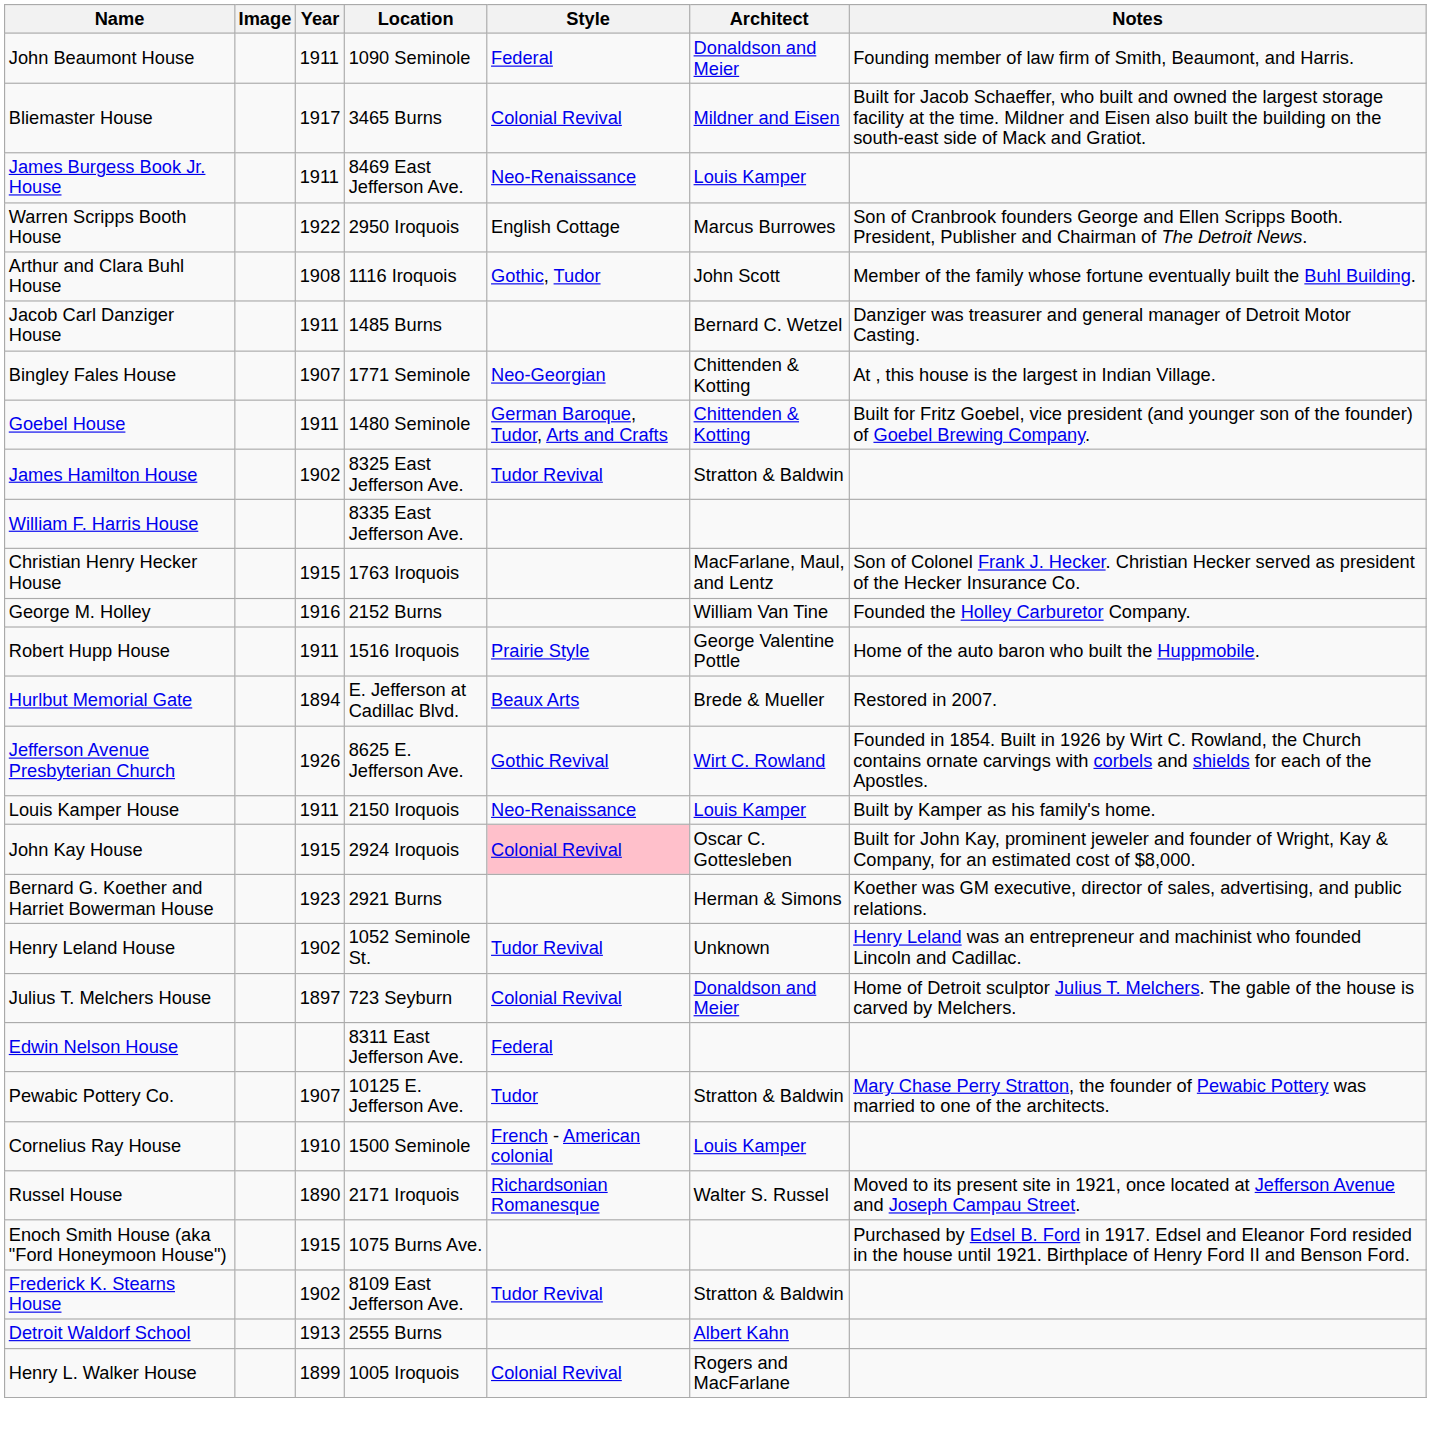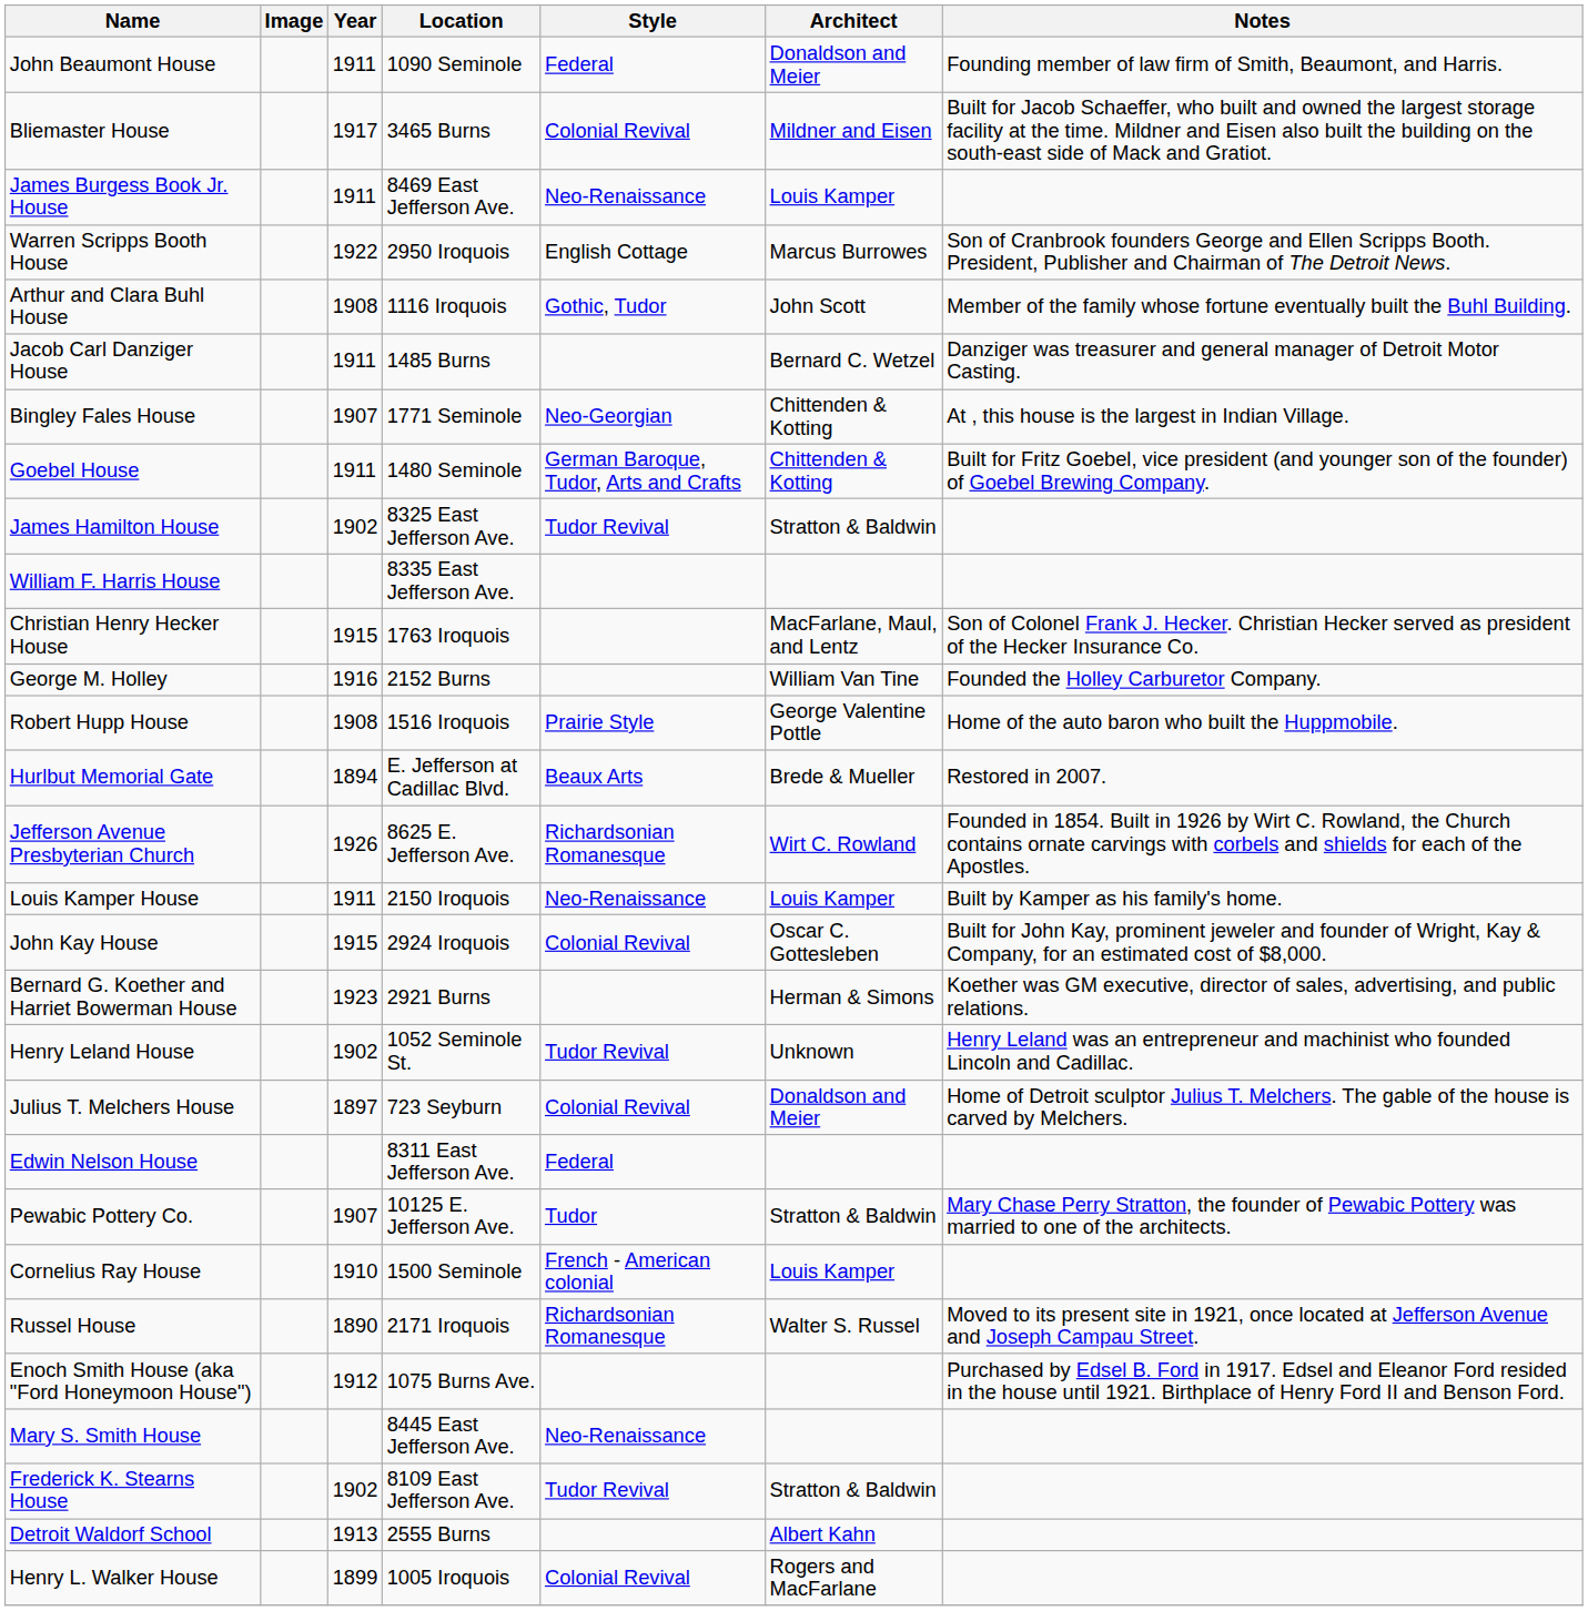 <table class="wikitable sortable">
 <tr>
 <th style="background:light gray; color:black">Name</th>
 <th class="unsortable" style="background:light gray; color:black">Image</th>
 <th style="background:light gray; color:black">Year</th>
 <th class="unsortable" style="background:light gray; color:black">Location</th>
 <th class="unsortable" style="background:light gray; color:black">Style</th>
 <th class="unsortable" style="background:light gray; color:black">Architect</th>
 <th class="unsortable" style="background:light gray; color:black">Notes</th>
 </tr>
 <tr>
 <td>John Beaumont House</td>
 <td></td>
 <td>1911</td>
 <td>1090 Seminole</td>
 <td><a href='#'>Federal</a></td>
 <td><a href='#'>Donaldson and Meier</a></td>
 <td>Founding member of law firm of Smith, Beaumont, and Harris.</td>
 </tr>
 <tr>
 <td>Bliemaster House</td>
 <td></td>
 <td>1917</td>
 <td>3465 Burns</td>
 <td><a href='#'>Colonial Revival</a></td>
 <td><a href='#'>Mildner and Eisen</a></td>
 <td>Built for Jacob Schaeffer, who built and owned the largest storage facility at the time. Mildner and Eisen also built the building on the south-east side of Mack and Gratiot.</td>
 </tr>
 <tr>
 <td><a href='#'>James Burgess Book Jr. House</a></td>
 <td></td>
 <td>1911</td>
 <td>8469 East Jefferson Ave.</td>
 <td><a href='#'>Neo-Renaissance</a></td>
 <td><a href='#'>Louis Kamper</a></td>
 <td></td>
 </tr>
 <tr>
 <td>Warren Scripps Booth House</td>
 <td></td>
 <td>1922</td>
 <td>2950 Iroquois</td>
 <td>English Cottage</td>
 <td>Marcus Burrowes</td>
 <td>Son of Cranbrook founders George and Ellen Scripps Booth.  President, Publisher and Chairman of <em>The Detroit News</em>.</td>
 </tr>
 <tr>
 <td>Arthur and Clara Buhl House</td>
 <td></td>
 <td>1908</td>
 <td>1116 Iroquois</td>
 <td><a href='#'>Gothic</a>, <a href='#'>Tudor</a></td>
 <td>John Scott</td>
 <td>Member of the family whose fortune eventually built the <a href='#'>Buhl Building</a>.</td>
 </tr>
 <tr>
 <td>Jacob Carl Danziger House</td>
 <td></td>
 <td>1911</td>
 <td>1485 Burns</td>
 <td></td>
 <td>Bernard C. Wetzel</td>
 <td>Danziger was treasurer and general manager of Detroit Motor Casting.</td>
 </tr>
 <tr>
 <td>Bingley Fales House</td>
 <td></td>
 <td>1907</td>
 <td>1771 Seminole</td>
 <td><a href='#'>Neo-Georgian</a></td>
 <td>Chittenden & Kotting</td>
 <td>At , this house is the largest in Indian Village.</td>
 </tr>
 <tr>
 <td><a href='#'>Goebel House</a></td>
 <td></td>
 <td>1911</td>
 <td>1480 Seminole</td>
 <td><a href='#'>German Baroque</a>, <a href='#'>Tudor</a>, <a href='#'>Arts and Crafts</a></td>
 <td><a href='#'>Chittenden & Kotting</a></td>
 <td>Built for Fritz Goebel, vice president (and younger son of the founder) of <a href='#'>Goebel Brewing Company</a>.</td>
 </tr>
 <tr>
 <td><a href='#'>James Hamilton House</a></td>
 <td></td>
 <td>1902</td>
 <td>8325 East Jefferson Ave.</td>
 <td><a href='#'>Tudor Revival</a></td>
 <td>Stratton & Baldwin</td>
 <td></td>
 </tr>
 <tr>
 <td><a href='#'>William F. Harris House</a></td>
 <td></td>
 <td></td>
 <td>8335 East Jefferson Ave.</td>
 <td></td>
 <td></td>
 <td></td>
 </tr>
 <tr>
 <td>Christian Henry Hecker House</td>
 <td></td>
 <td>1915</td>
 <td>1763 Iroquois</td>
 <td></td>
 <td>MacFarlane, Maul, and Lentz</td>
 <td>Son of Colonel <a href='#'>Frank J. Hecker</a>. Christian Hecker served as president of the Hecker Insurance Co.</td>
 </tr>
 <tr>
 <td>George M. Holley</td>
 <td></td>
 <td>1916</td>
 <td>2152 Burns</td>
 <td></td>
 <td>William Van Tine</td>
 <td>Founded the <a href='#'>Holley Carburetor</a> Company.</td>
 </tr>
 <tr>
 <td>Robert Hupp House</td>
 <td></td>
-<td>1911</td>
+<td>1908</td>
 <td>1516 Iroquois</td>
 <td><a href='#'>Prairie Style</a></td>
 <td>George Valentine Pottle</td>
 <td>Home of the auto baron who built the <a href='#'>Huppmobile</a>.</td>
 </tr>
 <tr>
 <td><a href='#'>Hurlbut Memorial Gate</a></td>
 <td></td>
 <td>1894</td>
 <td>E. Jefferson at Cadillac Blvd.</td>
 <td><a href='#'>Beaux Arts</a></td>
 <td>Brede & Mueller</td>
 <td>Restored in 2007.</td>
 </tr>
 <tr>
 <td><a href='#'>Jefferson Avenue Presbyterian Church</a></td>
 <td></td>
 <td>1926</td>
 <td>8625 E. Jefferson Ave.</td>
-<td><a href='#'>Gothic Revival</a></td>
+<td><a href='#'>Richardsonian Romanesque</a></td>
 <td><a href='#'>Wirt C. Rowland</a></td>
 <td>Founded in 1854. Built in 1926 by Wirt C. Rowland, the Church contains ornate carvings with <a href='#'>corbels</a> and <a href='#'>shields</a> for each of the Apostles.</td>
 </tr>
 <tr>
 <td>Louis Kamper House</td>
 <td></td>
 <td>1911</td>
 <td>2150 Iroquois</td>
 <td><a href='#'>Neo-Renaissance</a></td>
 <td><a href='#'>Louis Kamper</a></td>
 <td>Built by Kamper as his family's home.</td>
 </tr>
 <tr>
 <td>John Kay House</td>
 <td></td>
 <td>1915</td>
 <td>2924 Iroquois</td>
-<td style="background: pink;"><a href='#'>Colonial Revival</a></td>
+<td><a href='#'>Colonial Revival</a></td>
 <td>Oscar C. Gottesleben</td>
 <td>Built for John Kay, prominent jeweler and founder of Wright, Kay & Company, for an estimated cost of $8,000.</td>
 </tr>
 <tr>
 <td>Bernard G. Koether and Harriet Bowerman House</td>
 <td></td>
 <td>1923</td>
 <td>2921 Burns</td>
 <td></td>
 <td>Herman & Simons</td>
 <td>Koether was GM executive, director of sales, advertising, and public relations.</td>
 </tr>
 <tr>
 <td>Henry Leland House</td>
 <td></td>
 <td>1902</td>
 <td>1052 Seminole St.</td>
 <td><a href='#'>Tudor Revival</a></td>
 <td>Unknown</td>
 <td><a href='#'>Henry Leland</a> was an entrepreneur and machinist who founded Lincoln and Cadillac.</td>
 </tr>
 <tr>
 <td>Julius T. Melchers House</td>
 <td></td>
 <td>1897</td>
 <td>723 Seyburn</td>
 <td><a href='#'>Colonial Revival</a></td>
 <td><a href='#'>Donaldson and Meier</a></td>
 <td>Home of Detroit sculptor <a href='#'>Julius T. Melchers</a>. The gable of the house is carved by Melchers.</td>
 </tr>
 <tr>
 <td><a href='#'>Edwin Nelson House</a></td>
 <td></td>
 <td></td>
 <td>8311 East Jefferson Ave.</td>
 <td><a href='#'>Federal</a></td>
 <td></td>
 <td></td>
 </tr>
 <tr>
 <td>Pewabic Pottery Co.</td>
 <td></td>
 <td>1907</td>
 <td>10125 E. Jefferson Ave.</td>
 <td><a href='#'>Tudor</a></td>
 <td>Stratton & Baldwin</td>
 <td><a href='#'>Mary Chase Perry Stratton</a>, the founder of <a href='#'>Pewabic Pottery</a> was married to one of the architects.</td>
 </tr>
 <tr>
 <td>Cornelius Ray House</td>
 <td></td>
 <td>1910</td>
 <td>1500 Seminole</td>
 <td><a href='#'>French</a> - <a href='#'>American colonial</a></td>
 <td><a href='#'>Louis Kamper</a></td>
 <td></td>
 </tr>
 <tr>
 <td>Russel House</td>
 <td></td>
 <td>1890</td>
 <td>2171 Iroquois</td>
 <td><a href='#'>Richardsonian Romanesque</a></td>
 <td>Walter S. Russel</td>
 <td>Moved to its present site in 1921, once located at <a href='#'>Jefferson Avenue</a> and <a href='#'>Joseph Campau Street</a>.</td>
 </tr>
 <tr>
 <td>Enoch Smith House (aka "Ford Honeymoon House")</td>
 <td></td>
-<td>1915</td>
+<td>1912</td>
 <td>1075 Burns Ave.</td>
 <td></td>
 <td></td>
 <td>Purchased by <a href='#'>Edsel B. Ford</a> in 1917. Edsel and Eleanor Ford resided in the house until 1921. Birthplace of Henry Ford II and Benson Ford.</td>
+</tr>
+<tr>
+<td><a href='#'>Mary S. Smith House</a></td>
+<td></td>
+<td></td>
+<td>8445 East Jefferson Ave.</td>
+<td><a href='#'>Neo-Renaissance</a></td>
+<td></td>
+<td></td>
 </tr>
 <tr>
 <td><a href='#'>Frederick K. Stearns House</a></td>
 <td></td>
 <td>1902</td>
 <td>8109 East Jefferson Ave.</td>
 <td><a href='#'>Tudor Revival</a></td>
 <td>Stratton & Baldwin</td>
 <td></td>
 </tr>
 <tr>
 <td><a href='#'>Detroit Waldorf School</a></td>
 <td></td>
 <td>1913</td>
 <td>2555 Burns</td>
 <td></td>
 <td><a href='#'>Albert Kahn</a></td>
 <td></td>
 </tr>
 <tr>
 <td>Henry L. Walker House</td>
 <td></td>
 <td>1899</td>
 <td>1005 Iroquois</td>
 <td><a href='#'>Colonial Revival</a></td>
 <td>Rogers and MacFarlane</td>
 <td></td>
 </tr>
 <tr>
 </tr>
 </table>
